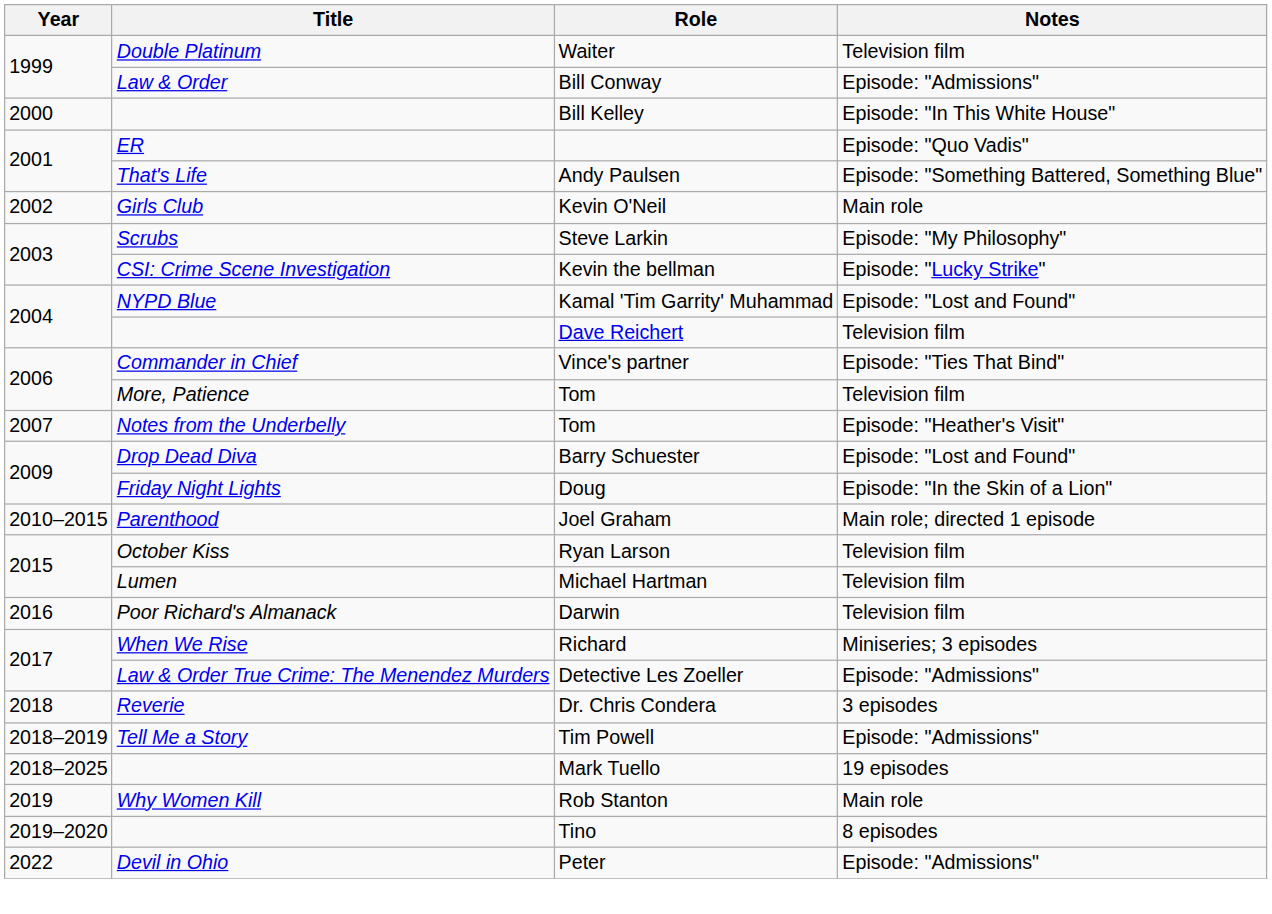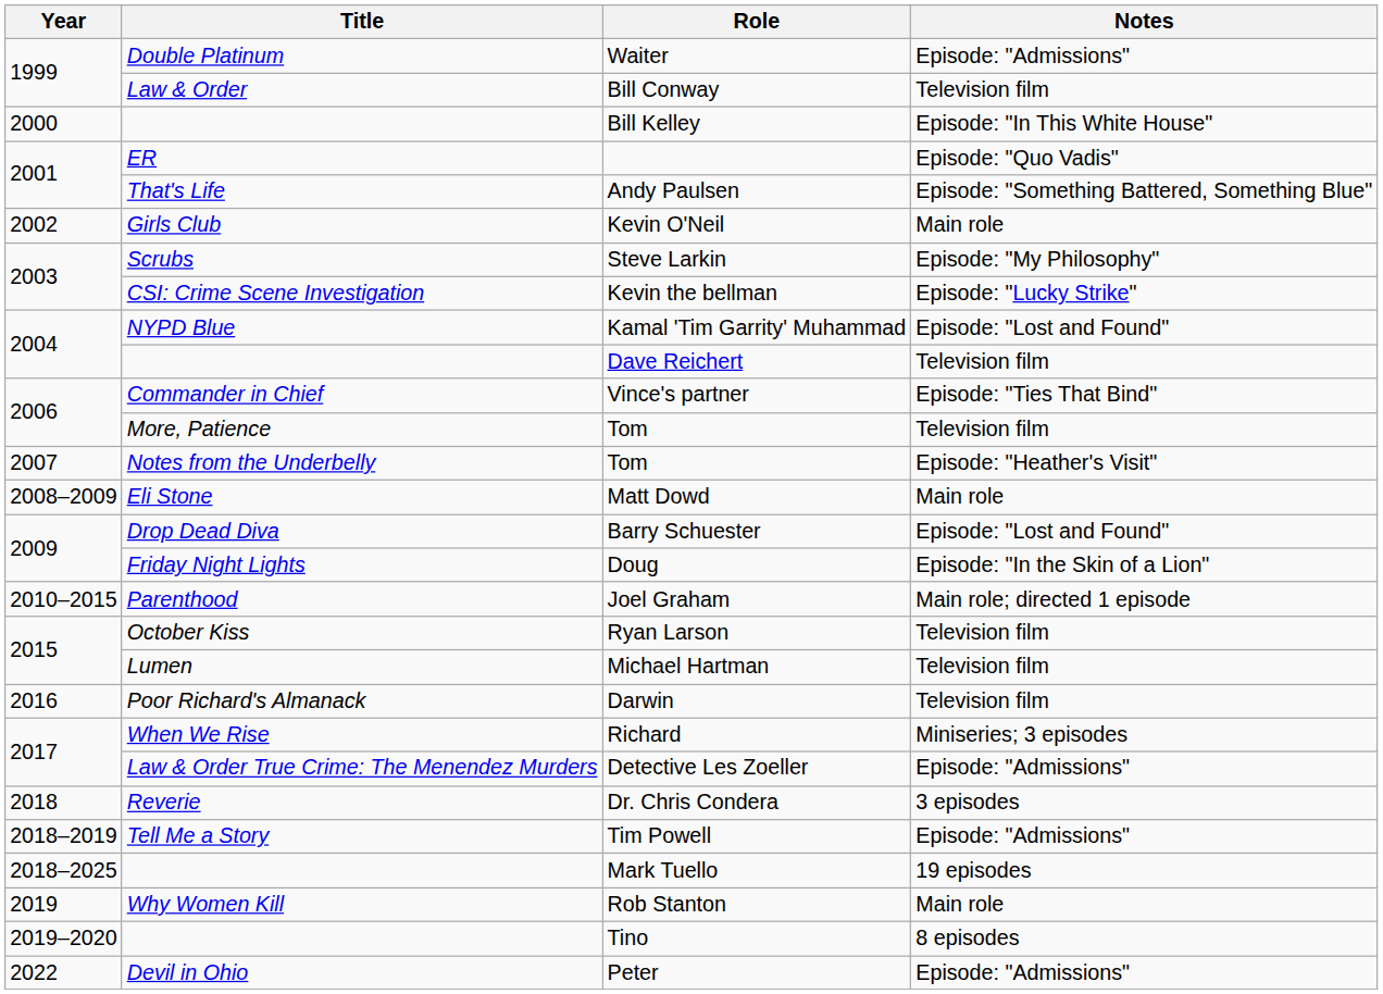 <table class="wikitable sortable">
 <tr>
 <th>Year</th>
 <th>Title</th>
 <th>Role</th>
 <th class="unsortable">Notes</th>
 </tr>
 <tr>
 <td rowspan="2">1999</td>
 <td><em><a href='#'>Double Platinum</a></em></td>
 <td>Waiter</td>
-<td>Television film</td>
+<td>Episode: "Admissions"</td>
 </tr>
 <tr>
 <td><em><a href='#'>Law & Order</a></em></td>
 <td>Bill Conway</td>
-<td>Episode: "Admissions"</td>
+<td>Television film</td>
 </tr>
 <tr>
 <td>2000</td>
 <td><em></em></td>
 <td>Bill Kelley</td>
 <td>Episode: "In This White House"</td>
 </tr>
 <tr>
 <td rowspan="2">2001</td>
 <td><em><a href='#'>ER</a></em></td>
 <td></td>
 <td>Episode: "Quo Vadis"</td>
 </tr>
 <tr>
 <td><em><a href='#'>That's Life</a></em></td>
 <td>Andy Paulsen</td>
 <td>Episode: "Something Battered, Something Blue"</td>
 </tr>
 <tr>
 <td>2002</td>
 <td><em><a href='#'>Girls Club</a></em></td>
 <td>Kevin O'Neil</td>
 <td>Main role</td>
 </tr>
 <tr>
 <td rowspan="2">2003</td>
 <td><em><a href='#'>Scrubs</a></em></td>
 <td>Steve Larkin</td>
 <td>Episode: "My Philosophy"</td>
 </tr>
 <tr>
 <td><em><a href='#'>CSI: Crime Scene Investigation</a></em></td>
 <td>Kevin the bellman</td>
 <td>Episode: "<a href='#'>Lucky Strike</a>"</td>
 </tr>
 <tr>
 <td rowspan="2">2004</td>
 <td><em><a href='#'>NYPD Blue</a></em></td>
 <td>Kamal 'Tim Garrity' Muhammad</td>
 <td>Episode: "Lost and Found"</td>
 </tr>
 <tr>
 <td><em></em></td>
 <td><a href='#'>Dave Reichert</a></td>
 <td>Television film</td>
 </tr>
 <tr>
 <td rowspan="2">2006</td>
 <td><em><a href='#'>Commander in Chief</a></em></td>
 <td>Vince's partner</td>
 <td>Episode: "Ties That Bind"</td>
 </tr>
 <tr>
 <td><em>More, Patience</em></td>
 <td>Tom</td>
 <td>Television film</td>
 </tr>
 <tr>
 <td>2007</td>
 <td><em><a href='#'>Notes from the Underbelly</a></em></td>
 <td>Tom</td>
 <td>Episode: "Heather's Visit"</td>
+</tr>
+<tr>
+<td>2008–2009</td>
+<td><em><a href='#'>Eli Stone</a></em></td>
+<td>Matt Dowd</td>
+<td>Main role</td>
 </tr>
 <tr>
 <td rowspan="2">2009</td>
 <td><em><a href='#'>Drop Dead Diva</a></em></td>
 <td>Barry Schuester</td>
 <td>Episode: "Lost and Found"</td>
 </tr>
 <tr>
 <td><em><a href='#'>Friday Night Lights</a></em></td>
 <td>Doug</td>
 <td>Episode: "In the Skin of a Lion"</td>
 </tr>
 <tr>
 <td>2010–2015</td>
 <td><em><a href='#'>Parenthood</a></em></td>
 <td>Joel Graham</td>
 <td>Main role; directed 1 episode</td>
 </tr>
 <tr>
 <td rowspan="2">2015</td>
 <td><em>October Kiss</em></td>
 <td>Ryan Larson</td>
 <td>Television film</td>
 </tr>
 <tr>
 <td><em>Lumen</em></td>
 <td>Michael Hartman</td>
 <td>Television film</td>
 </tr>
 <tr>
 <td>2016</td>
 <td><em>Poor Richard's Almanack</em></td>
 <td>Darwin</td>
 <td>Television film</td>
 </tr>
 <tr>
 <td rowspan="2">2017</td>
 <td><em><a href='#'>When We Rise</a></em></td>
 <td>Richard</td>
 <td>Miniseries; 3 episodes</td>
 </tr>
 <tr>
 <td><em><a href='#'>Law & Order True Crime: The Menendez Murders</a></em></td>
 <td>Detective Les Zoeller</td>
 <td>Episode: "Admissions"</td>
 </tr>
 <tr>
 <td>2018</td>
 <td><em><a href='#'>Reverie</a></em></td>
 <td>Dr. Chris Condera</td>
 <td>3 episodes</td>
 </tr>
 <tr>
 <td>2018–2019</td>
 <td><em><a href='#'>Tell Me a Story</a></em></td>
 <td>Tim Powell</td>
 <td>Episode: "Admissions"</td>
 </tr>
 <tr>
 <td>2018–2025</td>
 <td><em></em></td>
 <td>Mark Tuello</td>
 <td>19 episodes</td>
 </tr>
 <tr>
 <td>2019</td>
 <td><em><a href='#'>Why Women Kill</a></em></td>
 <td>Rob Stanton</td>
 <td>Main role</td>
 </tr>
 <tr>
 <td>2019–2020</td>
 <td><em></em></td>
 <td>Tino</td>
 <td>8 episodes</td>
 </tr>
 <tr>
 <td>2022</td>
 <td><em><a href='#'>Devil in Ohio</a></em></td>
 <td>Peter</td>
 <td>Episode: "Admissions"</td>
 </tr>
 <tr>
 </tr>
 </table>
